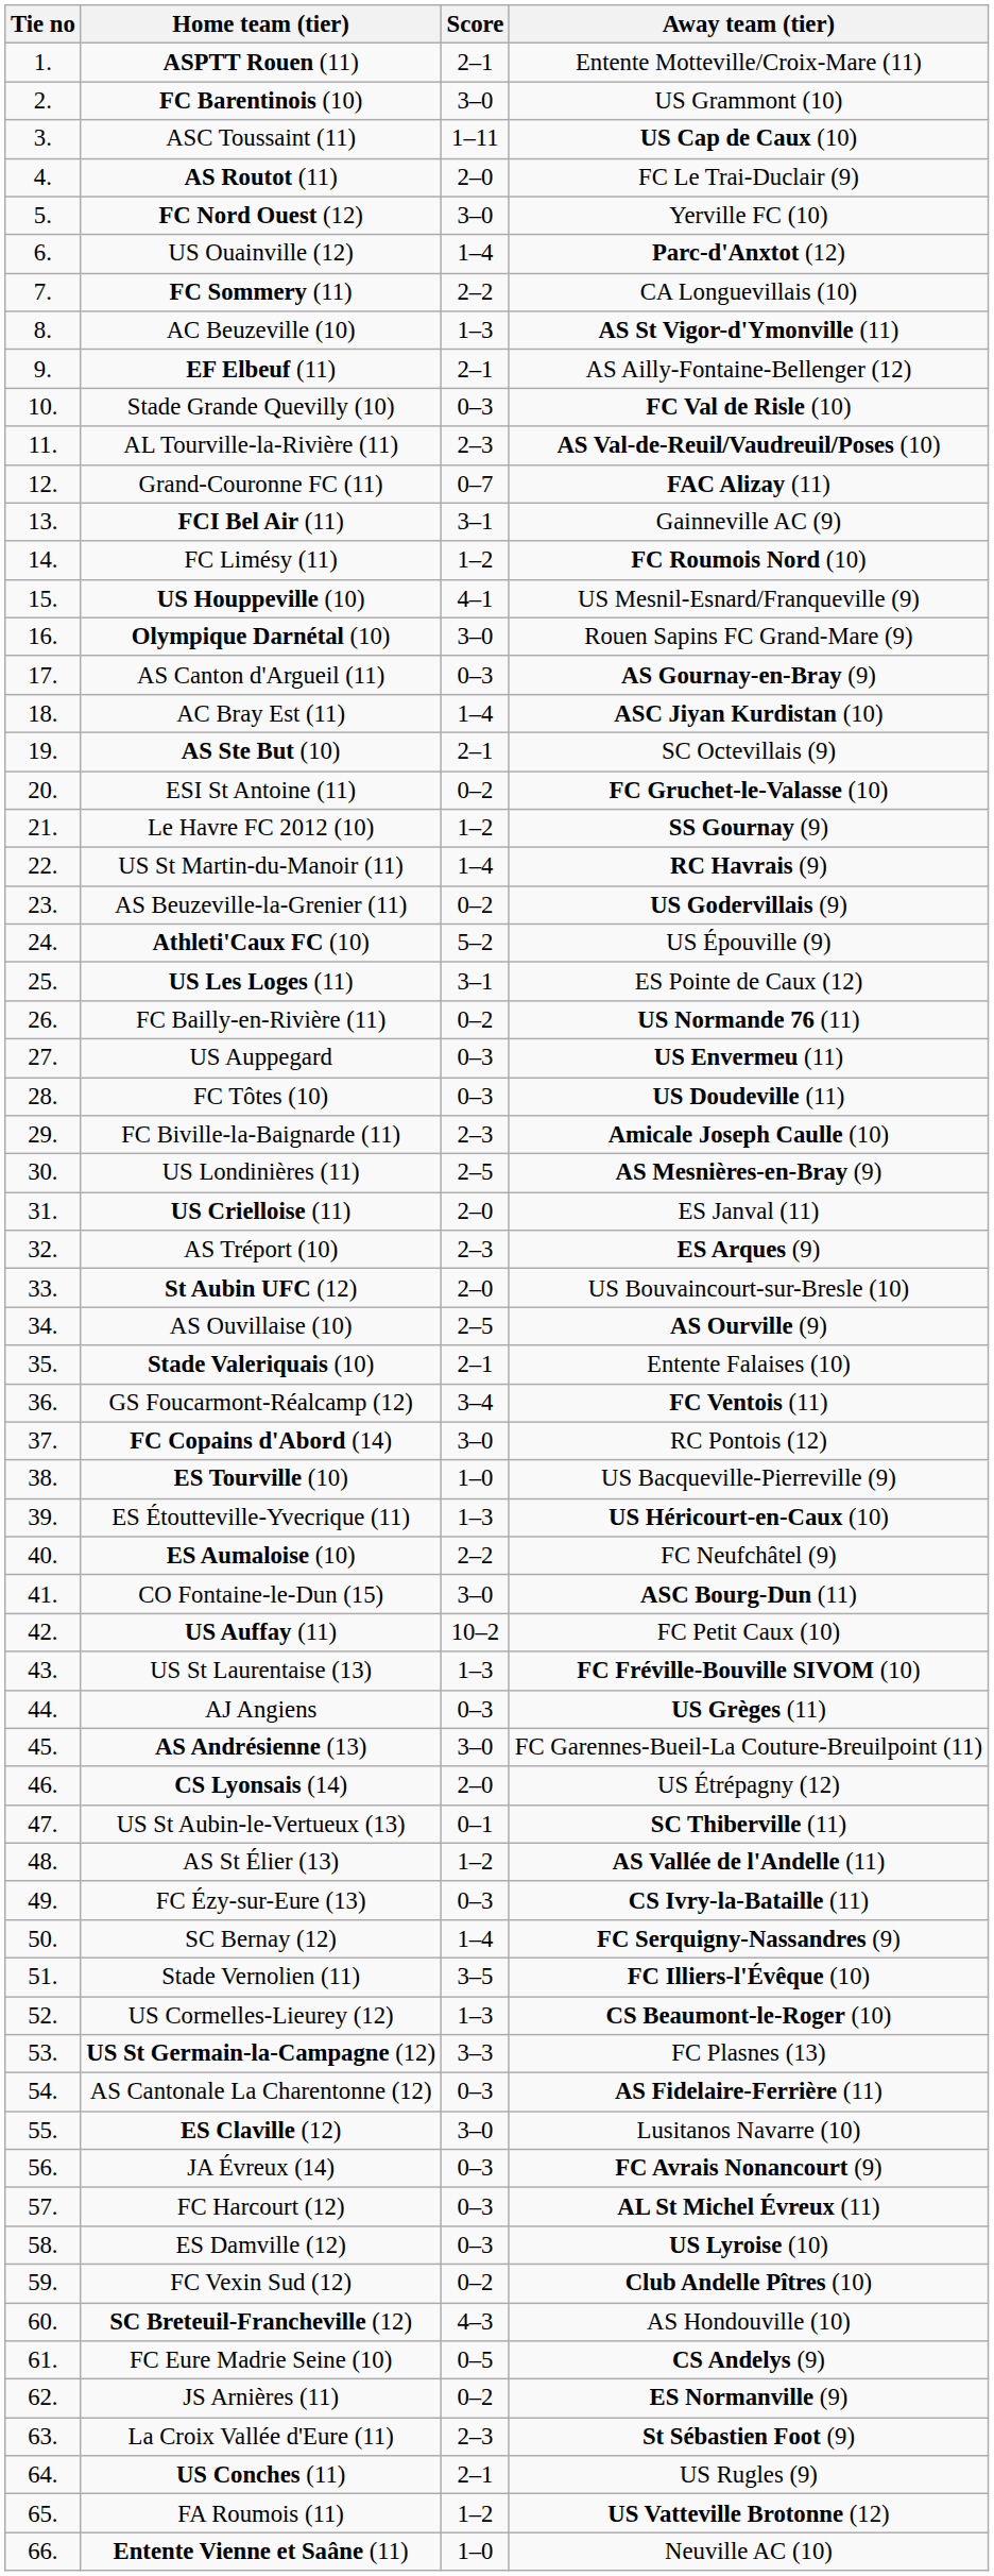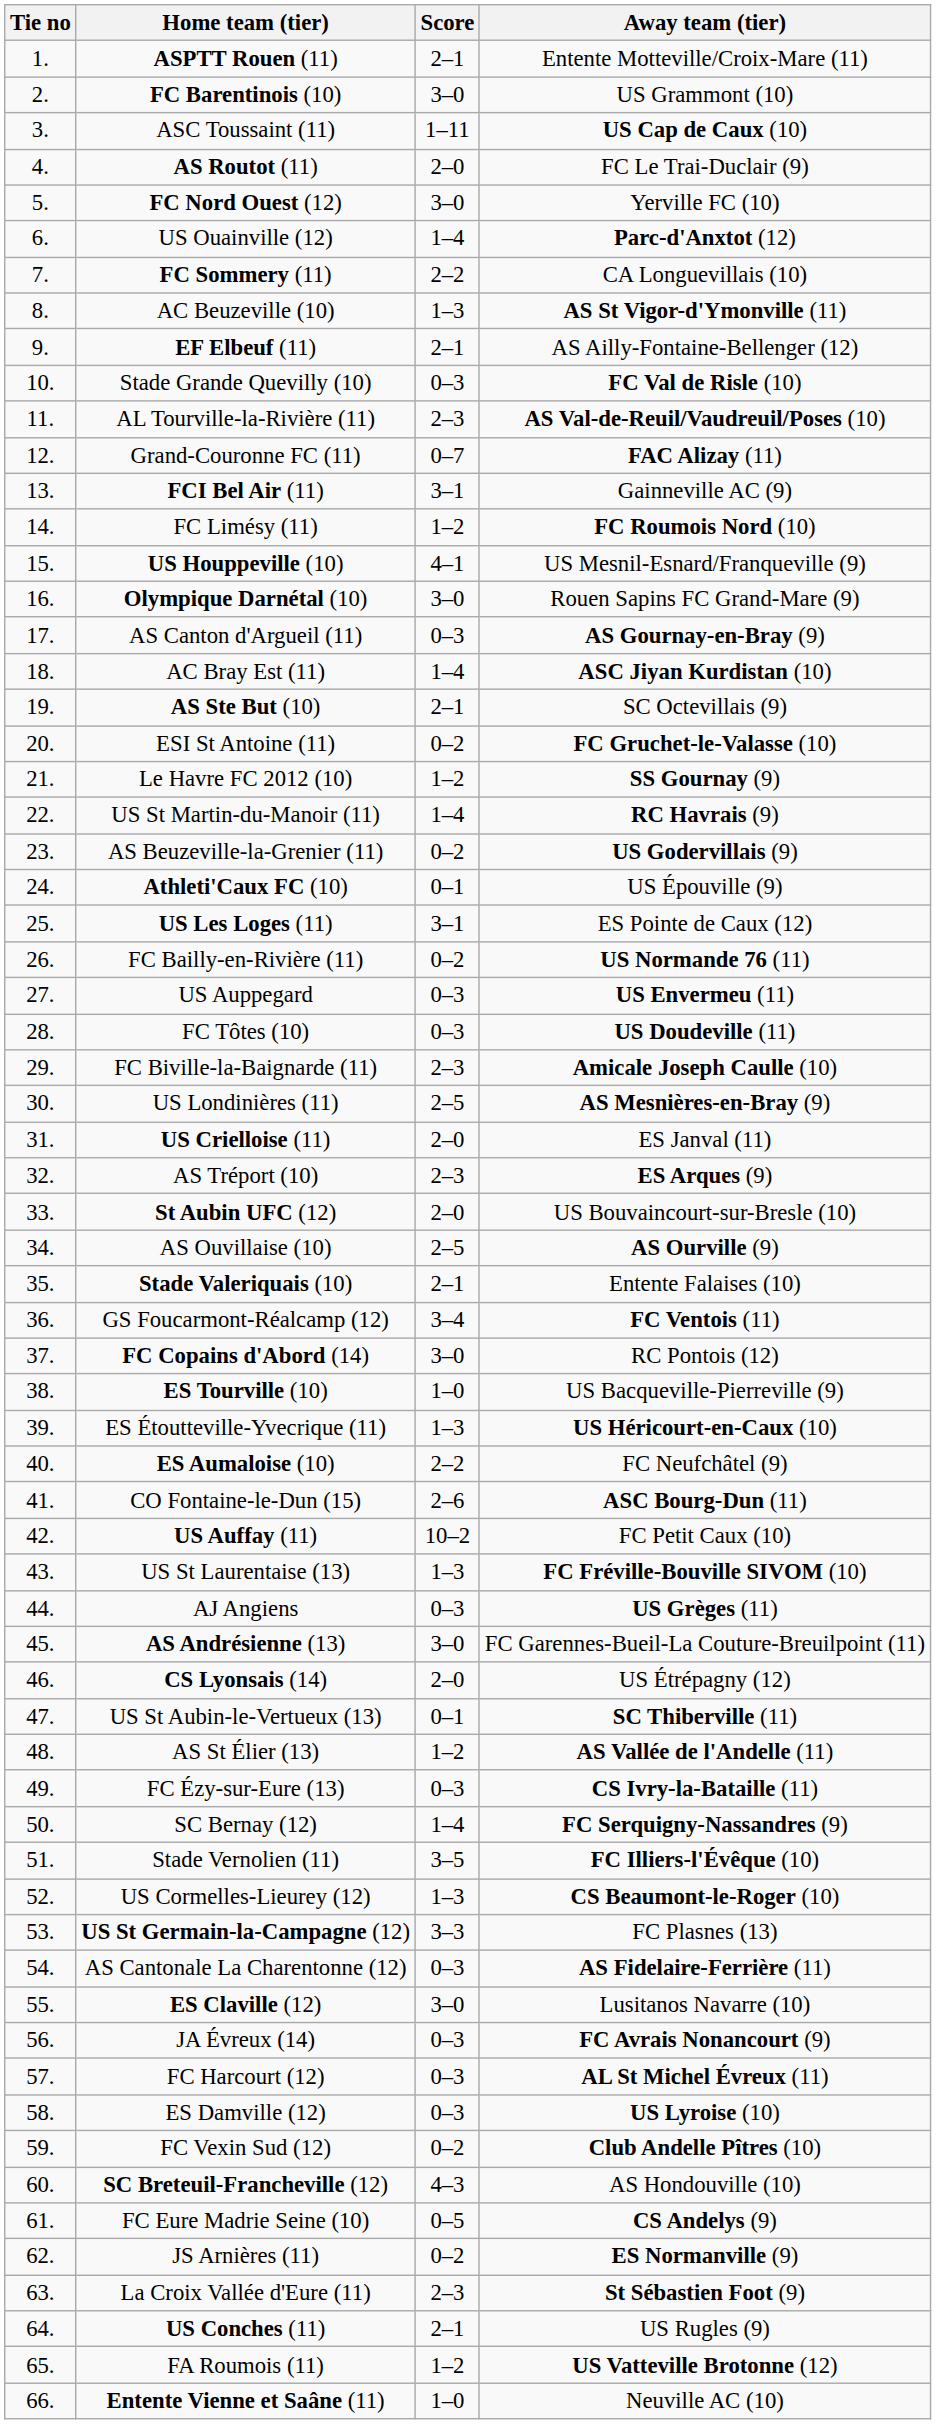 <table class="wikitable" style="text-align: center">
 <tr>
 <th>Tie no</th>
 <th>Home team (tier)</th>
 <th>Score</th>
 <th>Away team (tier)</th>
 </tr>
 <tr>
 <td>1.</td>
 <td><strong>ASPTT Rouen</strong> (11)</td>
 <td>2–1</td>
 <td>Entente Motteville/Croix-Mare (11)</td>
 </tr>
 <tr>
 <td>2.</td>
 <td><strong>FC Barentinois</strong> (10)</td>
 <td>3–0 </td>
 <td>US Grammont (10)</td>
 </tr>
 <tr>
 <td>3.</td>
 <td>ASC Toussaint (11)</td>
 <td>1–11</td>
 <td><strong>US Cap de Caux</strong> (10)</td>
 </tr>
 <tr>
 <td>4.</td>
 <td><strong>AS Routot</strong> (11)</td>
 <td>2–0</td>
 <td>FC Le Trai-Duclair (9)</td>
 </tr>
 <tr>
 <td>5.</td>
 <td><strong>FC Nord Ouest</strong> (12)</td>
 <td>3–0</td>
 <td>Yerville FC (10)</td>
 </tr>
 <tr>
 <td>6.</td>
 <td>US Ouainville (12)</td>
 <td>1–4</td>
 <td><strong>Parc-d'Anxtot</strong> (12)</td>
 </tr>
 <tr>
 <td>7.</td>
 <td><strong>FC Sommery</strong> (11)</td>
 <td>2–2 </td>
 <td>CA Longuevillais (10)</td>
 </tr>
 <tr>
 <td>8.</td>
 <td>AC Beuzeville (10)</td>
 <td>1–3</td>
 <td><strong>AS St Vigor-d'Ymonville</strong> (11)</td>
 </tr>
 <tr>
 <td>9.</td>
 <td><strong>EF Elbeuf</strong> (11)</td>
 <td>2–1</td>
 <td>AS Ailly-Fontaine-Bellenger (12)</td>
 </tr>
 <tr>
 <td>10.</td>
 <td>Stade Grande Quevilly (10)</td>
 <td>0–3</td>
 <td><strong>FC Val de Risle</strong> (10)</td>
 </tr>
 <tr>
 <td>11.</td>
 <td>AL Tourville-la-Rivière (11)</td>
 <td>2–3</td>
 <td><strong>AS Val-de-Reuil/Vaudreuil/Poses</strong> (10)</td>
 </tr>
 <tr>
 <td>12.</td>
 <td>Grand-Couronne FC (11)</td>
 <td>0–7</td>
 <td><strong>FAC Alizay</strong> (11)</td>
 </tr>
 <tr>
 <td>13.</td>
 <td><strong>FCI Bel Air</strong> (11)</td>
 <td>3–1</td>
 <td>Gainneville AC (9)</td>
 </tr>
 <tr>
 <td>14.</td>
 <td>FC Limésy (11)</td>
 <td>1–2 </td>
 <td><strong>FC Roumois Nord</strong> (10)</td>
 </tr>
 <tr>
 <td>15.</td>
 <td><strong>US Houppeville</strong> (10)</td>
 <td>4–1</td>
 <td>US Mesnil-Esnard/Franqueville (9)</td>
 </tr>
 <tr>
 <td>16.</td>
 <td><strong>Olympique Darnétal</strong> (10)</td>
 <td>3–0 </td>
 <td>Rouen Sapins FC Grand-Mare (9)</td>
 </tr>
 <tr>
 <td>17.</td>
 <td>AS Canton d'Argueil (11)</td>
 <td>0–3</td>
 <td><strong>AS Gournay-en-Bray</strong> (9)</td>
 </tr>
 <tr>
 <td>18.</td>
 <td>AC Bray Est (11)</td>
 <td>1–4</td>
 <td><strong>ASC Jiyan Kurdistan</strong> (10)</td>
 </tr>
 <tr>
 <td>19.</td>
 <td><strong>AS Ste  But</strong> (10)</td>
 <td>2–1</td>
 <td>SC Octevillais (9)</td>
 </tr>
 <tr>
 <td>20.</td>
 <td>ESI St Antoine (11)</td>
 <td>0–2</td>
 <td><strong>FC Gruchet-le-Valasse</strong> (10)</td>
 </tr>
 <tr>
 <td>21.</td>
 <td>Le Havre FC 2012 (10)</td>
 <td>1–2</td>
 <td><strong>SS Gournay</strong> (9)</td>
 </tr>
 <tr>
 <td>22.</td>
 <td>US St Martin-du-Manoir (11)</td>
 <td>1–4</td>
 <td><strong>RC Havrais</strong> (9)</td>
 </tr>
 <tr>
 <td>23.</td>
 <td>AS Beuzeville-la-Grenier (11)</td>
 <td>0–2</td>
 <td><strong>US Godervillais</strong> (9)</td>
 </tr>
 <tr>
 <td>24.</td>
 <td><strong>Athleti'Caux FC</strong> (10)</td>
-<td>5–2</td>
+<td>0–1</td>
 <td>US Épouville (9)</td>
 </tr>
 <tr>
 <td>25.</td>
 <td><strong>US Les Loges</strong> (11)</td>
 <td>3–1</td>
 <td>ES Pointe de Caux (12)</td>
 </tr>
 <tr>
 <td>26.</td>
 <td>FC Bailly-en-Rivière (11)</td>
 <td>0–2</td>
 <td><strong>US Normande 76</strong> (11)</td>
 </tr>
 <tr>
 <td>27.</td>
 <td>US Auppegard</td>
 <td>0–3 </td>
 <td><strong>US Envermeu</strong> (11)</td>
 </tr>
 <tr>
 <td>28.</td>
 <td>FC Tôtes (10)</td>
 <td>0–3</td>
 <td><strong>US Doudeville</strong> (11)</td>
 </tr>
 <tr>
 <td>29.</td>
 <td>FC Biville-la-Baignarde (11)</td>
 <td>2–3 </td>
 <td><strong>Amicale Joseph Caulle</strong> (10)</td>
 </tr>
 <tr>
 <td>30.</td>
 <td>US Londinières (11)</td>
 <td>2–5</td>
 <td><strong>AS Mesnières-en-Bray</strong> (9)</td>
 </tr>
 <tr>
 <td>31.</td>
 <td><strong>US Crielloise</strong> (11)</td>
 <td>2–0</td>
 <td>ES Janval (11)</td>
 </tr>
 <tr>
 <td>32.</td>
 <td>AS Tréport (10)</td>
 <td>2–3</td>
 <td><strong>ES Arques</strong> (9)</td>
 </tr>
 <tr>
 <td>33.</td>
 <td><strong>St Aubin UFC</strong> (12)</td>
 <td>2–0</td>
 <td>US Bouvaincourt-sur-Bresle (10)</td>
 </tr>
 <tr>
 <td>34.</td>
 <td>AS Ouvillaise (10)</td>
 <td>2–5</td>
 <td><strong>AS Ourville</strong> (9)</td>
 </tr>
 <tr>
 <td>35.</td>
 <td><strong>Stade Valeriquais</strong> (10)</td>
 <td>2–1 </td>
 <td>Entente Falaises (10)</td>
 </tr>
 <tr>
 <td>36.</td>
 <td>GS Foucarmont-Réalcamp (12)</td>
 <td>3–4</td>
 <td><strong>FC Ventois</strong> (11)</td>
 </tr>
 <tr>
 <td>37.</td>
 <td><strong>FC Copains d'Abord</strong> (14)</td>
 <td>3–0</td>
 <td>RC Pontois (12)</td>
 </tr>
 <tr>
 <td>38.</td>
 <td><strong>ES Tourville</strong> (10)</td>
 <td>1–0</td>
 <td>US Bacqueville-Pierreville (9)</td>
 </tr>
 <tr>
 <td>39.</td>
 <td>ES Étoutteville-Yvecrique (11)</td>
 <td>1–3</td>
 <td><strong>US Héricourt-en-Caux</strong> (10)</td>
 </tr>
 <tr>
 <td>40.</td>
 <td><strong>ES Aumaloise</strong> (10)</td>
 <td>2–2 </td>
 <td>FC Neufchâtel (9)</td>
 </tr>
 <tr>
 <td>41.</td>
 <td>CO Fontaine-le-Dun (15)</td>
-<td>3–0</td>
+<td>2–6</td>
 <td><strong>ASC Bourg-Dun</strong> (11)</td>
 </tr>
 <tr>
 <td>42.</td>
 <td><strong>US Auffay</strong> (11)</td>
 <td>10–2</td>
 <td>FC Petit Caux (10)</td>
 </tr>
 <tr>
 <td>43.</td>
 <td>US St Laurentaise (13)</td>
 <td>1–3</td>
 <td><strong>FC Fréville-Bouville SIVOM</strong> (10)</td>
 </tr>
 <tr>
 <td>44.</td>
 <td>AJ Angiens</td>
 <td>0–3 </td>
 <td><strong>US Grèges</strong> (11)</td>
 </tr>
 <tr>
 <td>45.</td>
 <td><strong>AS Andrésienne</strong> (13)</td>
 <td>3–0</td>
 <td>FC Garennes-Bueil-La Couture-Breuilpoint (11)</td>
 </tr>
 <tr>
 <td>46.</td>
 <td><strong>CS Lyonsais</strong> (14)</td>
 <td>2–0</td>
 <td>US Étrépagny (12)</td>
 </tr>
 <tr>
 <td>47.</td>
 <td>US St Aubin-le-Vertueux (13)</td>
 <td>0–1</td>
 <td><strong>SC Thiberville</strong> (11)</td>
 </tr>
 <tr>
 <td>48.</td>
 <td>AS St Élier (13)</td>
 <td>1–2</td>
 <td><strong>AS Vallée de l'Andelle</strong> (11)</td>
 </tr>
 <tr>
 <td>49.</td>
 <td>FC Ézy-sur-Eure (13)</td>
 <td>0–3 </td>
 <td><strong>CS Ivry-la-Bataille</strong> (11)</td>
 </tr>
 <tr>
 <td>50.</td>
 <td>SC Bernay (12)</td>
 <td>1–4</td>
 <td><strong>FC Serquigny-Nassandres</strong> (9)</td>
 </tr>
 <tr>
 <td>51.</td>
 <td>Stade Vernolien (11)</td>
 <td>3–5</td>
 <td><strong>FC Illiers-l'Évêque</strong> (10)</td>
 </tr>
 <tr>
 <td>52.</td>
 <td>US Cormelles-Lieurey (12)</td>
 <td>1–3</td>
 <td><strong>CS Beaumont-le-Roger</strong> (10)</td>
 </tr>
 <tr>
 <td>53.</td>
 <td><strong>US St Germain-la-Campagne</strong> (12)</td>
 <td>3–3 </td>
 <td>FC Plasnes (13)</td>
 </tr>
 <tr>
 <td>54.</td>
 <td>AS Cantonale La Charentonne (12)</td>
 <td>0–3</td>
 <td><strong>AS Fidelaire-Ferrière</strong> (11)</td>
 </tr>
 <tr>
 <td>55.</td>
 <td><strong>ES Claville</strong> (12)</td>
 <td>3–0 </td>
 <td>Lusitanos Navarre (10)</td>
 </tr>
 <tr>
 <td>56.</td>
 <td>JA Évreux (14)</td>
 <td>0–3 </td>
 <td><strong>FC Avrais Nonancourt</strong> (9)</td>
 </tr>
 <tr>
 <td>57.</td>
 <td>FC Harcourt (12)</td>
 <td>0–3 </td>
 <td><strong>AL St Michel Évreux</strong> (11)</td>
 </tr>
 <tr>
 <td>58.</td>
 <td>ES Damville (12)</td>
 <td>0–3</td>
 <td><strong>US Lyroise</strong> (10)</td>
 </tr>
 <tr>
 <td>59.</td>
 <td>FC Vexin Sud (12)</td>
 <td>0–2</td>
 <td><strong>Club Andelle Pîtres</strong> (10)</td>
 </tr>
 <tr>
 <td>60.</td>
 <td><strong>SC Breteuil-Francheville</strong> (12)</td>
 <td>4–3</td>
 <td>AS Hondouville (10)</td>
 </tr>
 <tr>
 <td>61.</td>
 <td>FC Eure Madrie Seine (10)</td>
 <td>0–5</td>
 <td><strong>CS Andelys</strong> (9)</td>
 </tr>
 <tr>
 <td>62.</td>
 <td>JS Arnières (11)</td>
 <td>0–2</td>
 <td><strong>ES Normanville</strong> (9)</td>
 </tr>
 <tr>
 <td>63.</td>
 <td>La Croix Vallée d'Eure (11)</td>
 <td>2–3 </td>
 <td><strong>St Sébastien Foot</strong> (9)</td>
 </tr>
 <tr>
 <td>64.</td>
 <td><strong>US Conches</strong> (11)</td>
 <td>2–1</td>
 <td>US Rugles (9)</td>
 </tr>
 <tr>
 <td>65.</td>
 <td>FA Roumois (11)</td>
 <td>1–2</td>
 <td><strong>US Vatteville Brotonne</strong> (12)</td>
 </tr>
 <tr>
 <td>66.</td>
 <td><strong>Entente Vienne et Saâne</strong> (11)</td>
 <td>1–0</td>
 <td>Neuville AC (10)</td>
 </tr>
 </table>
